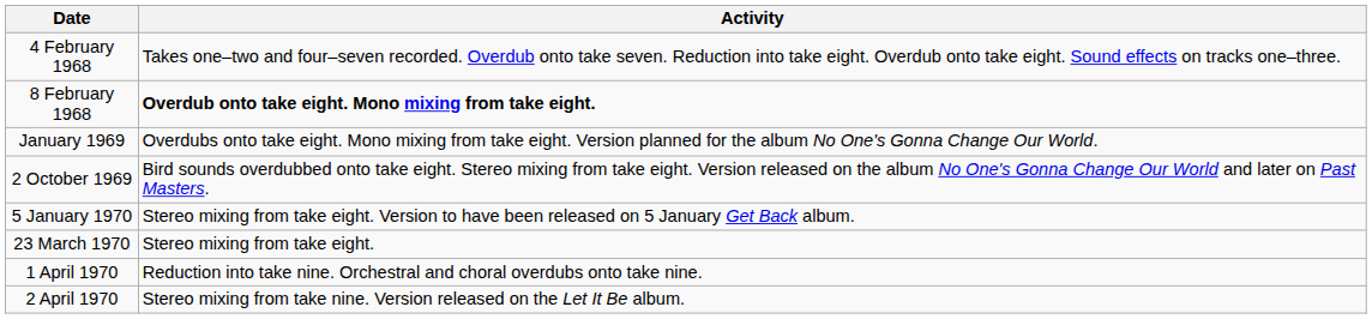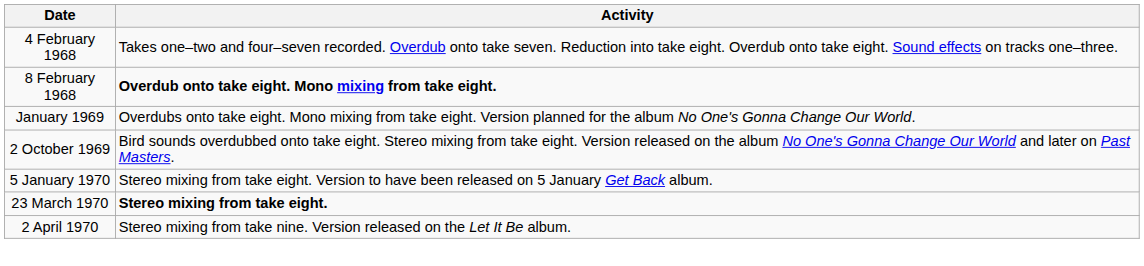 <table class="wikitable">
 <tr>
 <th>Date</th>
 <th>Activity</th>
 </tr>
 <tr>
 <td style="text-align:center;">4 February 1968</td>
 <td>Takes one–two and four–seven recorded. <a href='#'>Overdub</a> onto take seven. Reduction into take eight. Overdub onto take eight. <a href='#'>Sound effects</a> on tracks one–three.</td>
 </tr>
 <tr>
 <td style="text-align:center;">8 February 1968</td>
 <td><strong>Overdub onto take eight. Mono <a href='#'>mixing</a> from take eight.</strong></td>
 </tr>
 <tr>
 <td style="text-align:center;">January 1969</td>
 <td>Overdubs onto take eight. Mono mixing from take eight. Version planned for the album <em>No One's Gonna Change Our World</em>.</td>
 </tr>
 <tr>
 <td style="text-align:center;">2 October 1969</td>
 <td>Bird sounds overdubbed onto take eight. Stereo mixing from take eight. Version released on the album <em><a href='#'>No One's Gonna Change Our World</a></em> and later on <em><a href='#'>Past Masters</a></em>.</td>
 </tr>
 <tr>
 <td style="text-align:center;">5 January 1970</td>
 <td>Stereo mixing from take eight. Version to have been released on 5 January <em><a href='#'>Get Back</a></em> album.</td>
 </tr>
 <tr>
 <td style="text-align:center;">23 March 1970</td>
-<td>Stereo mixing from take eight.</td>
-</tr>
-<tr>
-<td style="text-align:center;">1 April 1970</td>
-<td>Reduction into take nine. Orchestral and choral overdubs onto take nine.</td>
+<td><strong>Stereo mixing from take eight.</strong></td>
 </tr>
 <tr>
 <td style="text-align:center;">2 April 1970</td>
 <td>Stereo mixing from take nine. Version released on the <em>Let It Be</em> album.</td>
 </tr>
 </table>
